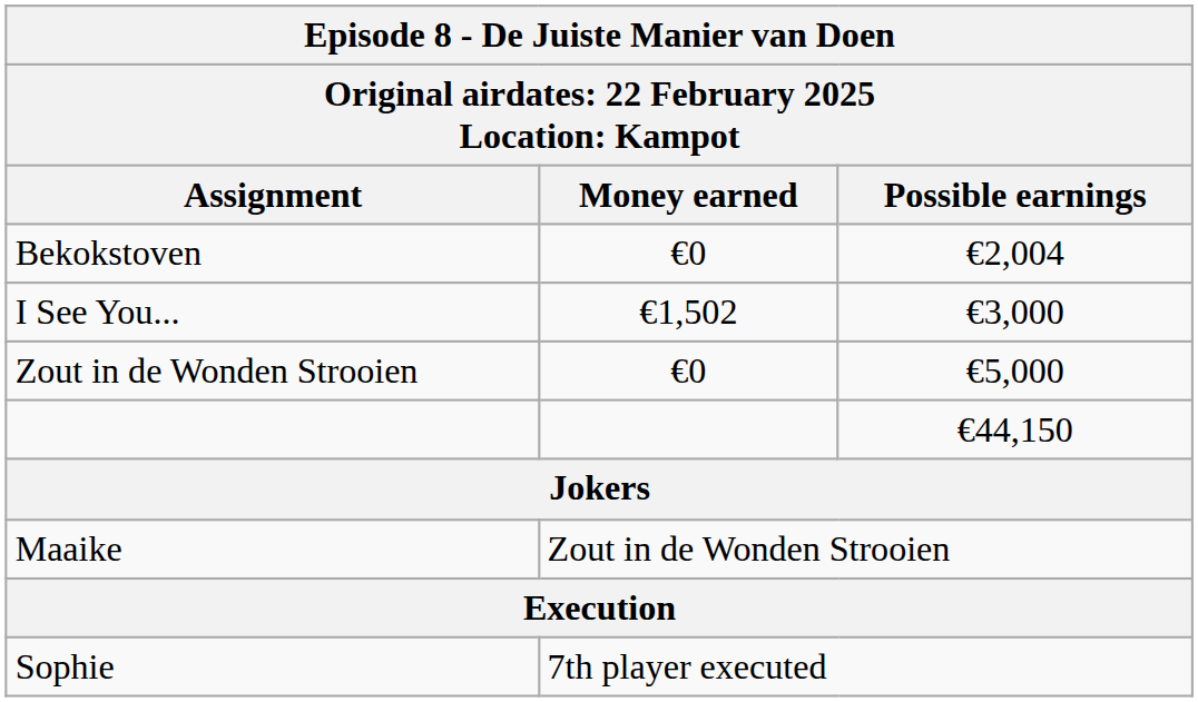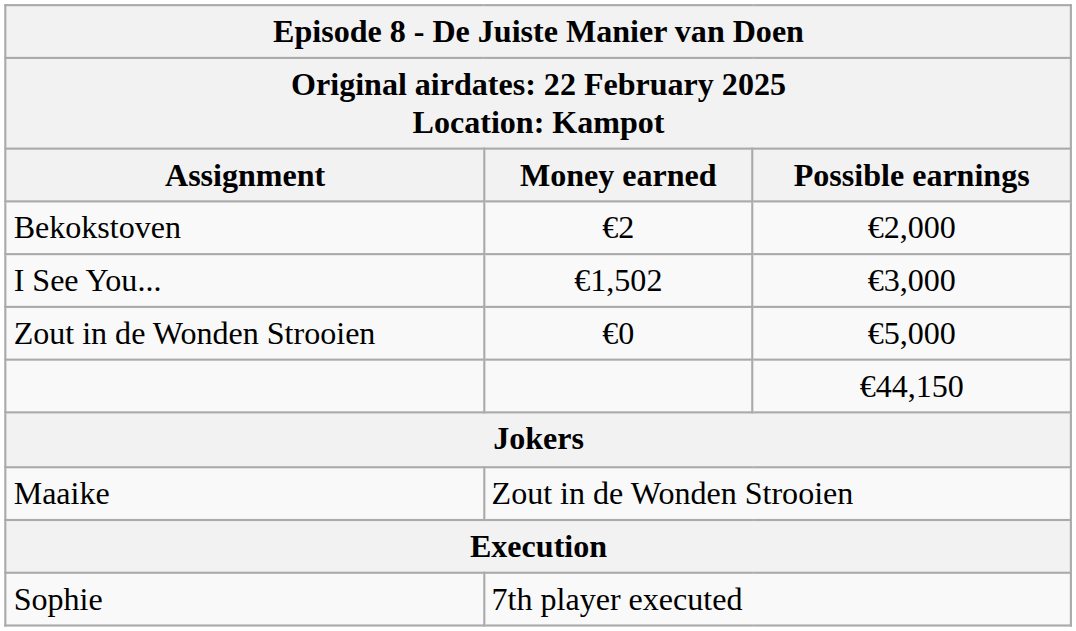 <table class="wikitable" style="font-size: 95%; margin: 10px" align="right" width="40%">
 <tr>
 <th colspan=3>Episode 8 - De Juiste Manier van Doen</th>
 </tr>
 <tr>
 <th colspan=3>Original airdates: 22 February 2025<br>Location: Kampot</th>
 </tr>
 <tr>
 <th>Assignment</th>
 <th>Money earned</th>
 <th>Possible earnings</th>
 </tr>
 <tr>
 <td>Bekokstoven</td>
-<td align="center">€0</td>
-<td align="center">€2,004</td>
+<td align="center">€2</td>
+<td align="center">€2,000</td>
 </tr>
 <tr>
 <td>I See You...</td>
 <td align="center">€1,502</td>
 <td align="center">€3,000</td>
 </tr>
 <tr>
 <td>Zout in de Wonden Strooien</td>
 <td align="center">€0</td>
 <td align="center">€5,000</td>
 </tr>
 <tr>
 <td><strong></strong></td>
 <td align="center"><strong></strong></td>
 <td align="center">€44,150</td>
 </tr>
 <tr>
 <th colspan=3>Jokers</th>
 </tr>
 <tr>
 <td>Maaike</td>
 <td colspan=2>Zout in de Wonden Strooien</td>
 </tr>
 <tr>
 <th colspan=3>Execution</th>
 </tr>
 <tr>
 <td>Sophie</td>
 <td colspan="2">7th player executed</td>
 </tr>
 </table>
